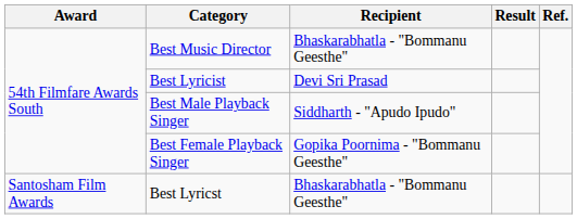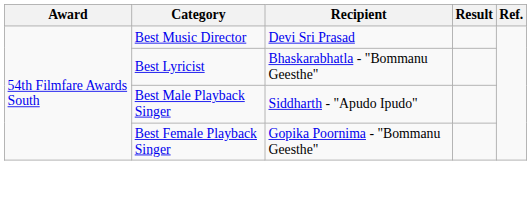 <table class="wikitable">
 <tr>
 <th>Award</th>
 <th>Category</th>
 <th>Recipient</th>
 <th>Result</th>
 <th>Ref.</th>
 </tr>
 <tr>
 <td rowspan="4"><a href='#'>54th Filmfare Awards South</a></td>
 <td><a href='#'>Best Music Director</a></td>
-<td><a href='#'>Bhaskarabhatla</a> - "Bommanu Geesthe"</td>
+<td><a href='#'>Devi Sri Prasad</a></td>
 <td></td>
 <td rowspan="4"></td>
 </tr>
 <tr>
 <td><a href='#'>Best Lyricist</a></td>
-<td><a href='#'>Devi Sri Prasad</a></td>
+<td><a href='#'>Bhaskarabhatla</a> - "Bommanu Geesthe"</td>
 <td></td>
 </tr>
 <tr>
 <td><a href='#'>Best Male Playback Singer</a></td>
 <td><a href='#'>Siddharth</a> -  "Apudo Ipudo"</td>
 <td></td>
 </tr>
 <tr>
 <td><a href='#'>Best Female Playback Singer</a></td>
 <td><a href='#'>Gopika Poornima</a> - "Bommanu Geesthe"</td>
 <td></td>
 </tr>
-<tr>
-<td><a href='#'>Santosham Film Awards</a></td>
-<td>Best Lyricst</td>
-<td><a href='#'>Bhaskarabhatla</a> - "Bommanu Geesthe"</td>
-<td></td>
-<td></td>
-</tr>
 </table>
